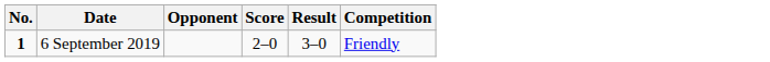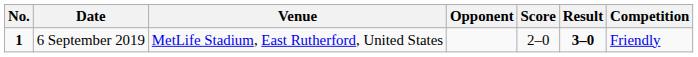 <table class="wikitable sortable">
 <tr>
 <th scope="col">No.</th>
 <th scope="col">Date</th>
+<th scope="col">Venue</th>
 <th scope="col">Opponent</th>
 <th scope="col">Score</th>
 <th scope="col">Result</th>
 <th scope="col">Competition</th>
 </tr>
 <tr>
 <td style="text-align:center"><strong>1</strong></td>
 <td>6 September 2019</td>
+<td><a href='#'>MetLife Stadium</a>, <a href='#'>East Rutherford</a>, United States</td>
 <td></td>
 <td style="text-align:center">2–0</td>
-<td style="text-align:center">3–0</td>
+<td style="text-align:center"><strong>3–0</strong></td>
 <td><a href='#'>Friendly</a></td>
 </tr>
 </table>
